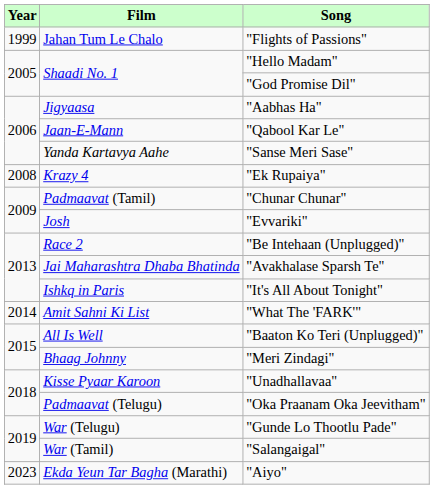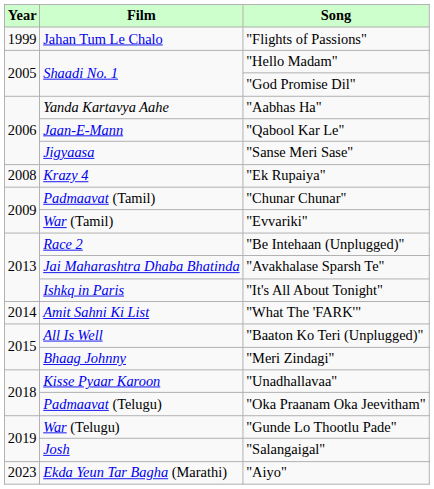 <table class="wikitable sortable">
 <tr style="background:#cfc; text-align:center;">
 <td><strong>Year</strong></td>
 <td><strong>Film</strong></td>
 <td><strong>Song</strong></td>
 </tr>
 <tr>
 <td>1999</td>
 <td><a href='#'>Jahan Tum Le Chalo</a></td>
 <td>"Flights of Passions"</td>
 </tr>
 <tr>
 <td rowspan="2">2005</td>
 <td rowspan="2"><em><a href='#'>Shaadi No. 1</a></em></td>
 <td>"Hello Madam"</td>
 </tr>
 <tr>
 <td>"God Promise Dil"</td>
 </tr>
 <tr>
 <td rowspan="3">2006</td>
-<td><em><a href='#'>Jigyaasa</a></em></td>
+<td><em>Yanda Kartavya Aahe</em></td>
 <td>"Aabhas Ha"</td>
 </tr>
 <tr>
 <td><em><a href='#'>Jaan-E-Mann</a></em></td>
 <td>"Qabool Kar Le"</td>
 </tr>
 <tr>
-<td><em>Yanda Kartavya Aahe</em></td>
+<td><em><a href='#'>Jigyaasa</a></em></td>
 <td>"Sanse Meri Sase"</td>
 </tr>
 <tr>
 <td>2008</td>
 <td><em><a href='#'>Krazy 4</a></em></td>
 <td>"Ek Rupaiya"</td>
 </tr>
 <tr>
 <td rowspan="2">2009</td>
 <td><em><a href='#'>Padmaavat</a></em> (Tamil)</td>
 <td>"Chunar Chunar"</td>
 </tr>
 <tr>
-<td><em><a href='#'>Josh</a></em></td>
+<td><em><a href='#'>War</a></em> (Tamil)</td>
 <td>"Evvariki"</td>
 </tr>
 <tr>
 <td rowspan="3">2013</td>
 <td><em><a href='#'>Race 2</a></em></td>
 <td>"Be Intehaan (Unplugged)"</td>
 </tr>
 <tr>
 <td><em><a href='#'>Jai Maharashtra Dhaba Bhatinda</a></em></td>
 <td>"Avakhalase Sparsh Te"</td>
 </tr>
 <tr>
 <td><em><a href='#'>Ishkq in Paris</a></em></td>
 <td>"It's All About Tonight"</td>
 </tr>
 <tr>
 <td>2014</td>
 <td><em><a href='#'>Amit Sahni Ki List</a></em></td>
 <td>"What The 'FARK'"</td>
 </tr>
 <tr>
 <td rowspan="2">2015</td>
 <td><a href='#'><em>All Is Well</em></a></td>
 <td>"Baaton Ko Teri (Unplugged)"</td>
 </tr>
 <tr>
 <td><em><a href='#'>Bhaag Johnny</a></em></td>
 <td>"Meri Zindagi"</td>
 </tr>
 <tr>
 <td rowspan="2">2018</td>
 <td><em><a href='#'>Kisse Pyaar Karoon</a></em></td>
 <td>"Unadhallavaa"</td>
 </tr>
 <tr>
 <td><em><a href='#'>Padmaavat</a></em> (Telugu)</td>
 <td>"Oka Praanam Oka Jeevitham"</td>
 </tr>
 <tr>
 <td rowspan="2">2019</td>
 <td><em><a href='#'>War</a></em> (Telugu)</td>
 <td>"Gunde Lo Thootlu Pade"</td>
 </tr>
 <tr>
-<td><em><a href='#'>War</a></em> (Tamil)</td>
+<td><em><a href='#'>Josh</a></em></td>
 <td>"Salangaigal"</td>
 </tr>
 <tr>
 <td>2023</td>
 <td><em><a href='#'>Ekda Yeun Tar Bagha</a></em> (Marathi)</td>
 <td>"Aiyo"</td>
 </tr>
 </table>
